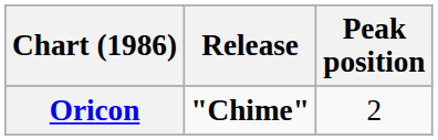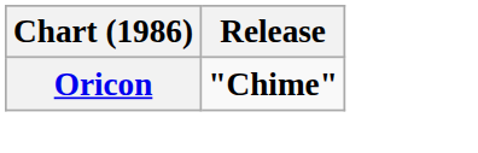 <table class="wikitable plainrowheaders sortable" style="text-align:center;">
 <tr>
 <th scope="col">Chart (1986)</th>
 <th scope="col">Release</th>
-<th scope="col">Peak<br>position</th>
 </tr>
 <tr>
 <th scope="row"><a href='#'>Oricon</a></th>
 <td><strong>"Chime"</strong></td>
-<td>2</td>
 </tr>
 </table>
